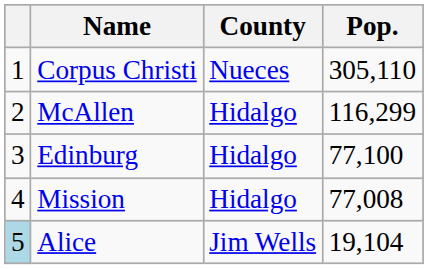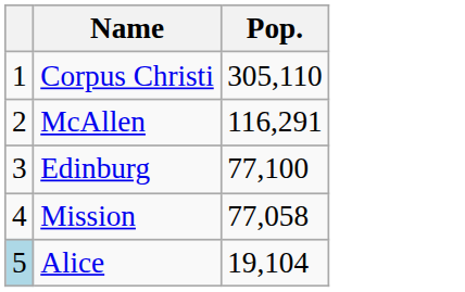 <table class="wikitable sortable">
 <tr>
 <th></th>
 <th>Name</th>
-<th>County</th>
 <th>Pop.</th>
 </tr>
 <tr>
 <td>1</td>
 <td><a href='#'>Corpus Christi</a></td>
-<td><a href='#'>Nueces</a></td>
 <td>305,110</td>
 </tr>
 <tr>
 <td>2</td>
 <td><a href='#'>McAllen</a></td>
-<td><a href='#'>Hidalgo</a></td>
-<td>116,299</td>
+<td>116,291</td>
 </tr>
 <tr>
 <td>3</td>
 <td><a href='#'>Edinburg</a></td>
-<td><a href='#'>Hidalgo</a></td>
 <td>77,100</td>
 </tr>
 <tr>
 <td>4</td>
 <td><a href='#'>Mission</a></td>
-<td><a href='#'>Hidalgo</a></td>
-<td>77,008</td>
+<td>77,058</td>
 </tr>
 <tr>
 <td style="background: lightblue;">5</td>
 <td><a href='#'>Alice</a></td>
-<td><a href='#'>Jim Wells</a></td>
 <td>19,104</td>
 </tr>
 </table>
